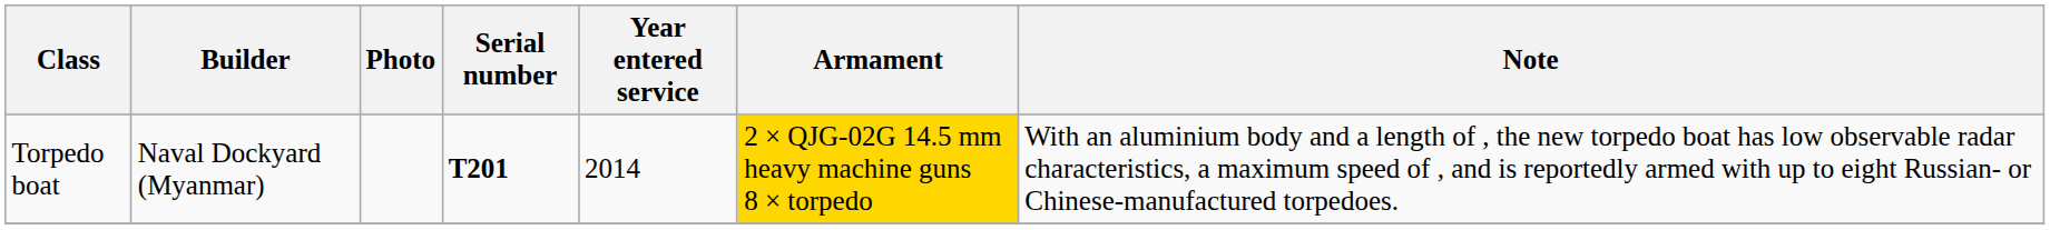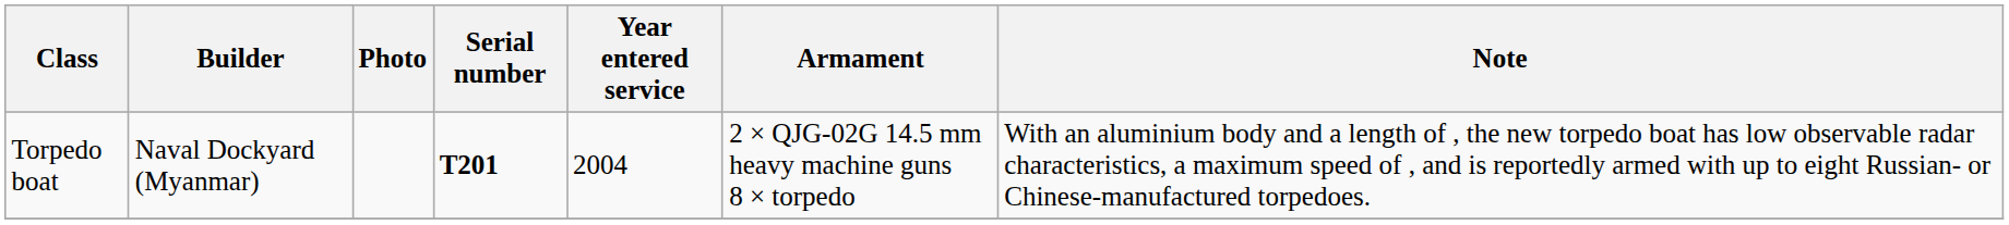 <table class="wikitable" style="font-size:97%; width:90%">
 <tr>
 <th>Class</th>
 <th width="120">Builder</th>
 <th>Photo</th>
 <th>Serial number</th>
 <th>Year entered service</th>
 <th>Armament</th>
 <th>Note</th>
 </tr>
 <tr>
 <td>Torpedo boat</td>
 <td>Naval Dockyard (Myanmar) </td>
 <td></td>
 <td><strong>T201</strong></td>
-<td>2014</td>
-<td style="background: gold;">2 × QJG-02G 14.5 mm heavy machine guns<br> 8 × torpedo</td>
+<td>2004</td>
+<td>2 × QJG-02G 14.5 mm heavy machine guns<br> 8 × torpedo</td>
 <td>With an aluminium body and a length of , the new torpedo boat has low observable radar characteristics, a maximum speed of , and is reportedly armed with up to eight Russian- or Chinese-manufactured torpedoes.</td>
 </tr>
 <tr>
 </tr>
 </table>
